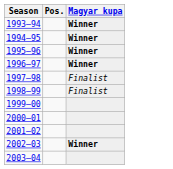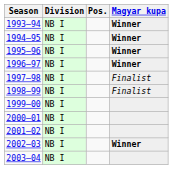 <table class="wikitable text-align:center">
 <tr>
 <th>Season</th>
+<th>Division</th>
 <th>Pos.</th>
 <th><a href='#'>Magyar kupa</a></th>
 </tr>
 <tr>
 <td><a href='#'>1993–94</a></td>
+<td bgcolor=#ddffdd>NB I</td>
 <td align=center></td>
 <td style="background:#efefef;"> <strong>Winner</strong></td>
 </tr>
 <tr>
 <td><a href='#'>1994–95</a></td>
+<td bgcolor=#ddffdd>NB I</td>
 <td align=center></td>
 <td style="background:#efefef;"> <strong>Winner</strong></td>
 </tr>
 <tr>
 <td><a href='#'>1995–96</a></td>
+<td bgcolor=#ddffdd>NB I</td>
 <td align=center></td>
 <td style="background:#efefef;"> <strong>Winner</strong></td>
 </tr>
 <tr>
 <td><a href='#'>1996–97</a></td>
+<td bgcolor=#ddffdd>NB I</td>
 <td align=center></td>
 <td style="background:#efefef;"> <strong>Winner</strong></td>
 </tr>
 <tr>
 <td><a href='#'>1997–98</a></td>
+<td bgcolor=#ddffdd>NB I</td>
 <td align=center></td>
 <td style="background:#efefef;"> <em>Finalist</em></td>
 </tr>
 <tr>
 <td><a href='#'>1998–99</a></td>
+<td bgcolor=#ddffdd>NB I</td>
 <td align=center></td>
 <td style="background:#efefef;"> <em>Finalist</em></td>
 </tr>
 <tr>
 <td><a href='#'>1999–00</a></td>
+<td bgcolor=#ddffdd>NB I</td>
 <td align=center></td>
 <td style="background:#efefef;"></td>
 </tr>
 <tr>
 <td><a href='#'>2000–01</a></td>
+<td bgcolor=#ddffdd>NB I</td>
 <td align=center></td>
 <td style="background:#efefef;"></td>
 </tr>
 <tr>
 <td><a href='#'>2001–02</a></td>
+<td bgcolor=#ddffdd>NB I</td>
 <td align=center></td>
 <td style="background:#efefef;"></td>
 </tr>
 <tr>
 <td><a href='#'>2002–03</a></td>
+<td bgcolor=#ddffdd>NB I</td>
 <td align=center></td>
 <td style="background:#efefef;"> <strong>Winner</strong></td>
 </tr>
 <tr>
 <td><a href='#'>2003–04</a></td>
+<td bgcolor=#ddffdd>NB I</td>
 <td align=center></td>
 <td style="background:#efefef;"></td>
 </tr>
 </table>
